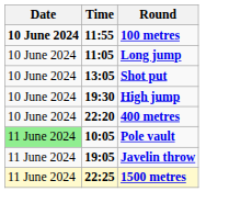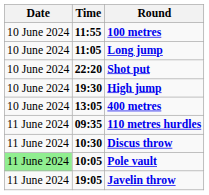 <table class="wikitable">
 <tr>
 <th>Date</th>
 <th>Time</th>
 <th>Round</th>
 </tr>
 <tr>
-<td><strong>10 June 2024</strong></td>
+<td>10 June 2024</td>
 <td><strong>11:55</strong></td>
 <td><strong><a href='#'>100 metres</a></strong></td>
 </tr>
 <tr>
 <td>10 June 2024</td>
 <td><strong>11:05</strong></td>
 <td><strong><a href='#'>Long jump</a></strong></td>
 </tr>
 <tr>
 <td>10 June 2024</td>
-<td><strong>13:05</strong></td>
+<td><strong>22:20</strong></td>
 <td><strong><a href='#'>Shot put</a></strong></td>
 </tr>
 <tr>
 <td>10 June 2024</td>
 <td><strong>19:30</strong></td>
 <td><strong><a href='#'>High jump</a></strong></td>
 </tr>
 <tr>
 <td>10 June 2024</td>
-<td><strong>22:20</strong></td>
+<td><strong>13:05</strong></td>
 <td><strong><a href='#'>400 metres</a></strong></td>
+</tr>
+<tr>
+<td>11 June 2024</td>
+<td><strong>09:35</strong></td>
+<td><strong><a href='#'>110 metres hurdles</a></strong></td>
+</tr>
+<tr>
+<td>11 June 2024</td>
+<td><strong>10:30</strong></td>
+<td><strong><a href='#'>Discus throw</a></strong></td>
 </tr>
 <tr>
 <td style="background: lightgreen;">11 June 2024</td>
 <td><strong>10:05</strong></td>
 <td><strong><a href='#'>Pole vault</a></strong></td>
 </tr>
 <tr>
 <td>11 June 2024</td>
 <td><strong>19:05</strong></td>
 <td><strong><a href='#'>Javelin throw</a></strong></td>
 </tr>
-<tr style=background:lemonchiffon>
-<td>11 June 2024</td>
-<td><strong>22:25</strong></td>
-<td><strong><a href='#'>1500 metres</a></strong></td>
-</tr>
 </table>
